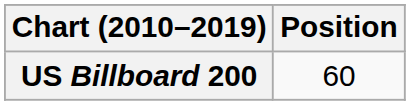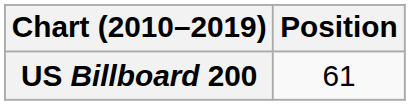 <table class="wikitable plainrowheaders" style="text-align:center">
 <tr>
 <th scope="col">Chart (2010–2019)</th>
 <th scope="col">Position</th>
 </tr>
 <tr>
 <th scope="row">US <em>Billboard</em> 200</th>
-<td>60</td>
+<td>61</td>
 </tr>
 </table>
